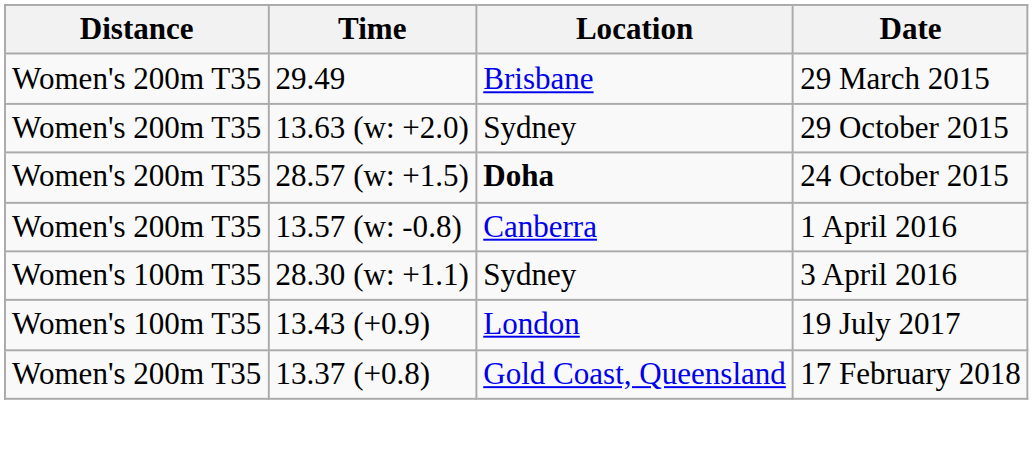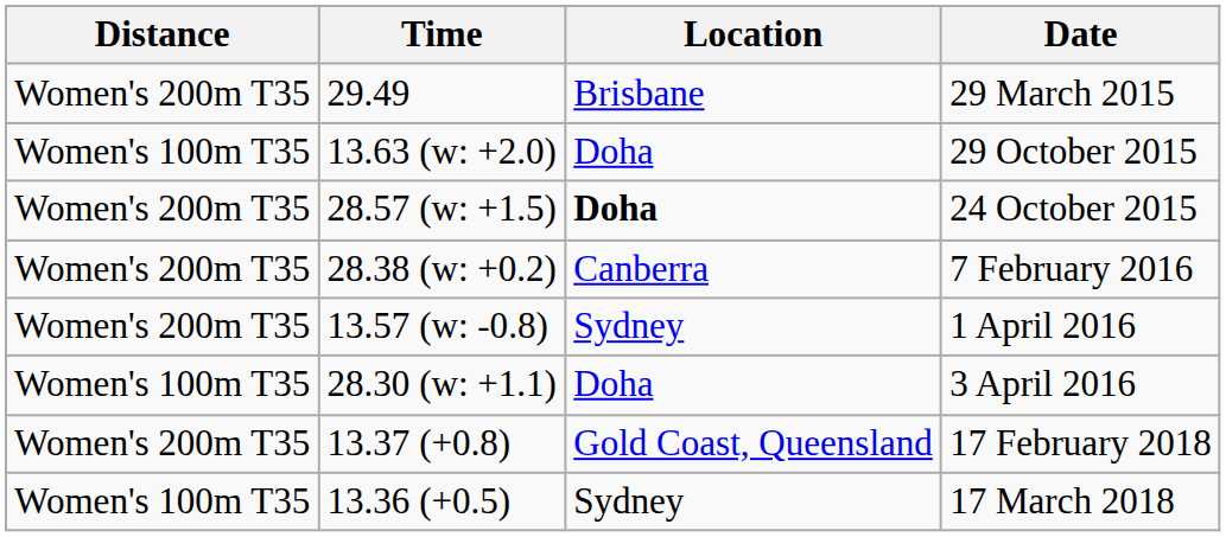 <table class="wikitable" border="1">
 <tr>
 <th>Distance</th>
 <th>Time</th>
 <th>Location</th>
 <th>Date</th>
 </tr>
 <tr>
 <td>Women's 200m T35</td>
 <td>29.49</td>
 <td><a href='#'>Brisbane</a></td>
 <td>29 March 2015</td>
 </tr>
 <tr>
-<td>Women's 200m T35</td>
+<td>Women's 100m T35</td>
 <td>13.63 (w: +2.0)</td>
-<td>Sydney</td>
+<td><a href='#'>Doha</a></td>
 <td>29 October 2015</td>
 </tr>
 <tr>
 <td>Women's 200m T35</td>
 <td>28.57 (w: +1.5)</td>
 <td><strong>Doha</strong></td>
 <td>24 October 2015</td>
 </tr>
 <tr>
 <td>Women's 200m T35</td>
+<td>28.38 (w: +0.2)</td>
+<td><a href='#'>Canberra</a></td>
+<td>7 February 2016</td>
+</tr>
+<tr>
+<td>Women's 200m T35</td>
 <td>13.57 (w: -0.8)</td>
-<td><a href='#'>Canberra</a></td>
+<td><a href='#'>Sydney</a></td>
 <td>1 April 2016</td>
 </tr>
 <tr>
 <td>Women's 100m T35</td>
 <td>28.30 (w: +1.1)</td>
-<td>Sydney</td>
+<td><a href='#'>Doha</a></td>
 <td>3 April 2016</td>
-</tr>
-<tr>
-<td>Women's 100m T35</td>
-<td>13.43 (+0.9)</td>
-<td><a href='#'>London</a></td>
-<td>19 July 2017</td>
 </tr>
 <tr>
 <td>Women's 200m T35</td>
 <td>13.37 (+0.8)</td>
 <td><a href='#'>Gold Coast, Queensland</a></td>
 <td>17 February 2018</td>
 </tr>
+<tr>
+<td>Women's 100m T35</td>
+<td>13.36 (+0.5)</td>
+<td>Sydney</td>
+<td>17 March 2018</td>
+</tr>
 </table>
